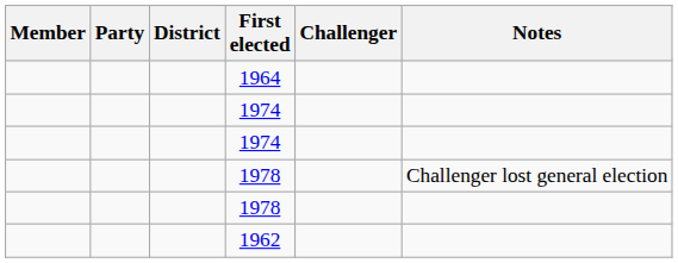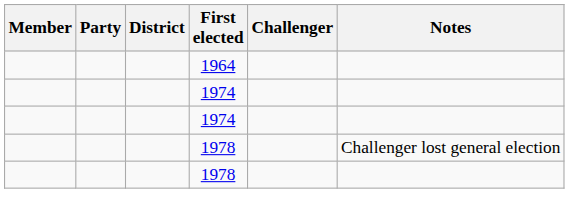 <table class="wikitable sortable" style=text-align:center>
 <tr>
 <th>Member</th>
 <th>Party</th>
 <th>District</th>
 <th>First<br>elected</th>
 <th>Challenger</th>
 <th>Notes</th>
 </tr>
 <tr>
 <td></td>
 <td></td>
 <td></td>
 <td><a href='#'>1964</a></td>
 <td></td>
 <td></td>
 </tr>
 <tr>
 <td></td>
 <td></td>
 <td></td>
 <td><a href='#'>1974</a></td>
 <td></td>
 <td></td>
 </tr>
 <tr>
 <td></td>
 <td></td>
 <td></td>
 <td><a href='#'>1974</a></td>
 <td></td>
 <td></td>
 </tr>
 <tr>
 <td></td>
 <td></td>
 <td></td>
 <td><a href='#'>1978</a></td>
 <td></td>
 <td>Challenger lost general election</td>
 </tr>
 <tr>
 <td></td>
 <td></td>
 <td></td>
 <td><a href='#'>1978</a></td>
 <td></td>
 <td></td>
 </tr>
-<tr>
-<td></td>
-<td></td>
-<td></td>
-<td><a href='#'>1962</a></td>
-<td></td>
-<td></td>
-</tr>
 </table>
